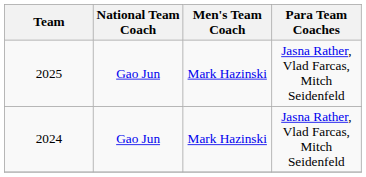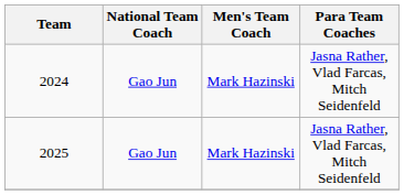 <table class="wikitable" style="text-align: center;">
 <tr>
 <th style="width:100px;">Team</th>
 <th style="width:100px;">National Team Coach</th>
 <th style="width:100px;">Men's Team Coach</th>
 <th style="width:100px;">Para Team Coaches</th>
 </tr>
 <tr>
-<td>2025</td>
+<td>2024</td>
 <td><a href='#'>Gao Jun</a></td>
 <td><a href='#'>Mark Hazinski</a></td>
 <td><a href='#'>Jasna Rather</a>, Vlad Farcas, Mitch Seidenfeld</td>
 </tr>
 <tr>
-<td>2024</td>
+<td>2025</td>
 <td><a href='#'>Gao Jun</a></td>
 <td><a href='#'>Mark Hazinski</a></td>
 <td><a href='#'>Jasna Rather</a>, Vlad Farcas, Mitch Seidenfeld</td>
 </tr>
 <tr>
 </tr>
 </table>
